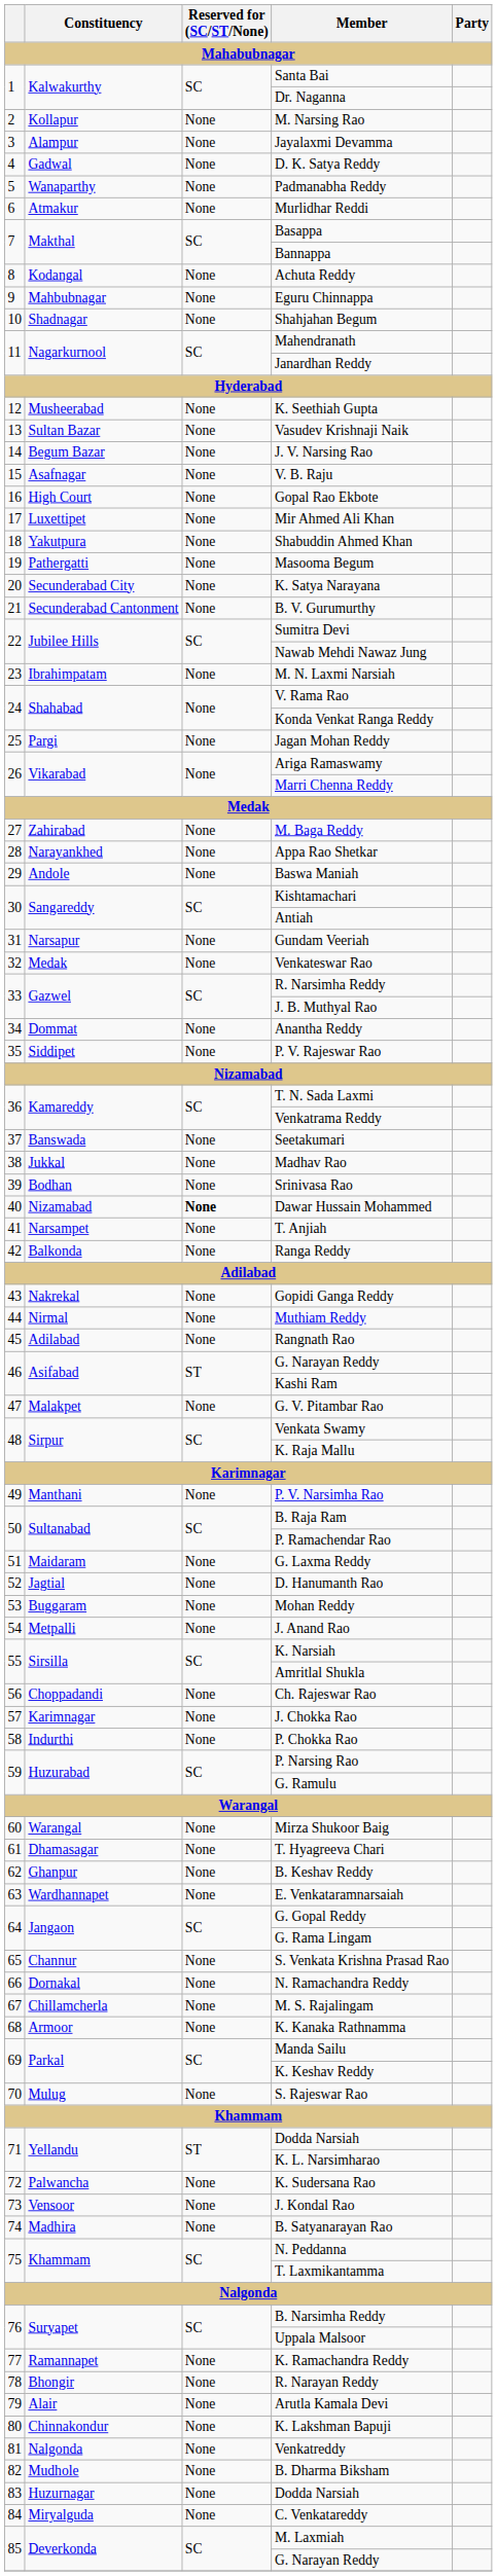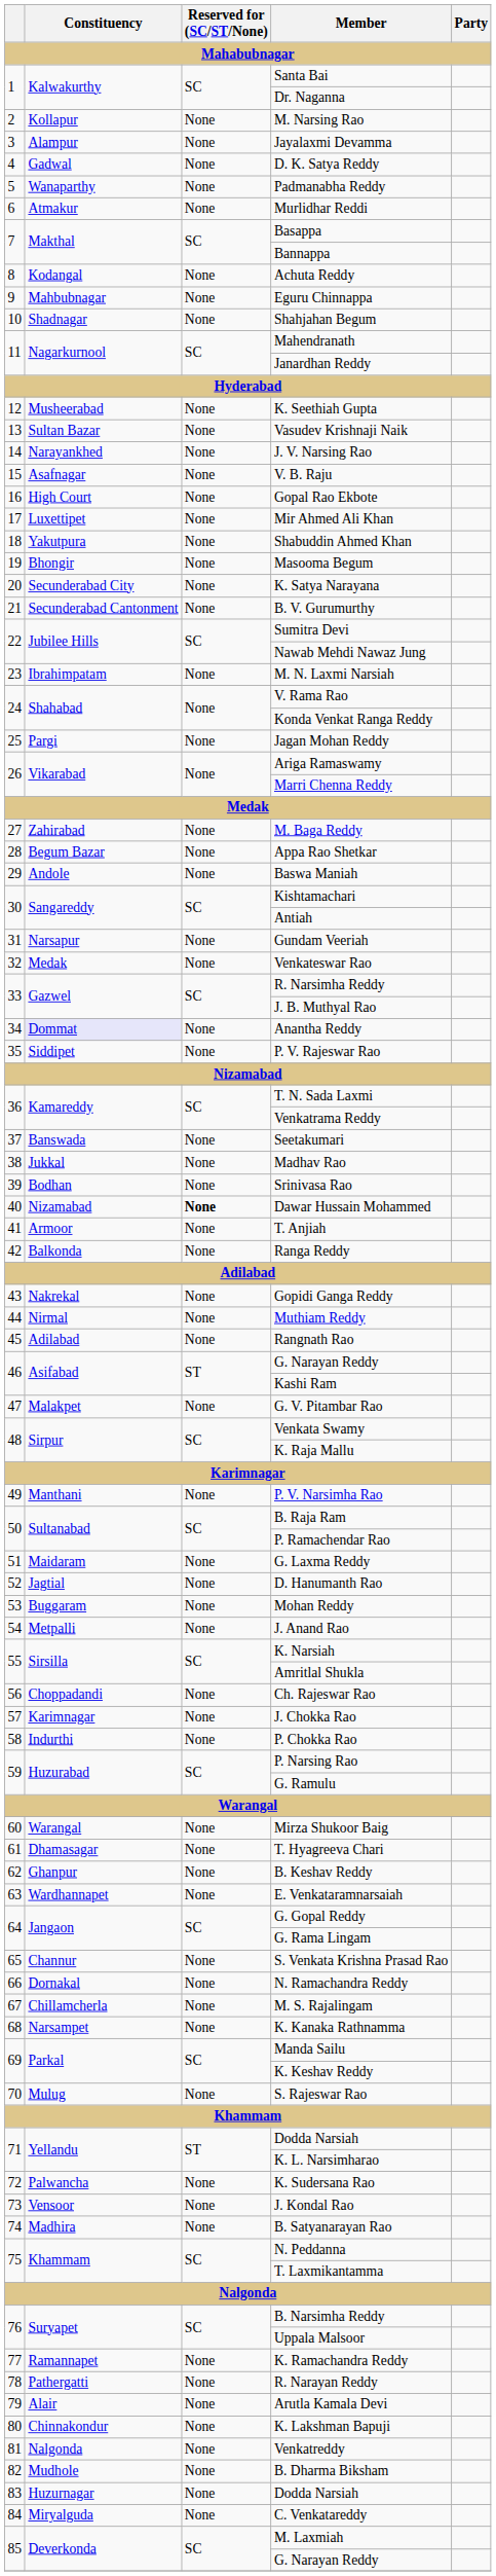 <table class="wikitable sortable">
 <tr>
 <th></th>
 <th>Constituency</th>
 <th>Reserved for<br>(<a href='#'>SC</a>/<a href='#'>ST</a>/None)</th>
 <th>Member</th>
 <th colspan=2>Party</th>
 </tr>
 <tr>
 <td colspan="6" style="background-color:#dec78c; color:white" align="center"><strong><a href='#'>Mahabubnagar</a></strong></td>
 </tr>
 <tr>
 <td rowspan="2">1</td>
 <td rowspan="2"><a href='#'>Kalwakurthy</a></td>
 <td rowspan="2">SC</td>
 <td>Santa Bai</td>
 <td></td>
 </tr>
 <tr>
 <td>Dr. Naganna</td>
 <td></td>
 </tr>
 <tr>
 <td>2</td>
 <td><a href='#'>Kollapur</a></td>
 <td>None</td>
 <td>M. Narsing Rao</td>
 <td></td>
 </tr>
 <tr>
 <td>3</td>
 <td><a href='#'>Alampur</a></td>
 <td>None</td>
 <td>Jayalaxmi Devamma</td>
 <td></td>
 </tr>
 <tr>
 <td>4</td>
 <td><a href='#'>Gadwal</a></td>
 <td>None</td>
 <td>D. K. Satya Reddy</td>
 <td></td>
 </tr>
 <tr>
 <td>5</td>
 <td><a href='#'>Wanaparthy</a></td>
 <td>None</td>
 <td>Padmanabha Reddy</td>
 <td></td>
 </tr>
 <tr>
 <td>6</td>
 <td><a href='#'>Atmakur</a></td>
 <td>None</td>
 <td>Murlidhar Reddi</td>
 <td></td>
 </tr>
 <tr>
 <td rowspan="2">7</td>
 <td rowspan="2"><a href='#'>Makthal</a></td>
 <td rowspan="2">SC</td>
 <td>Basappa</td>
 <td></td>
 </tr>
 <tr>
 <td>Bannappa</td>
 <td></td>
 </tr>
 <tr>
 <td>8</td>
 <td><a href='#'>Kodangal</a></td>
 <td>None</td>
 <td>Achuta Reddy</td>
 <td></td>
 </tr>
 <tr>
 <td>9</td>
 <td><a href='#'>Mahbubnagar</a></td>
 <td>None</td>
 <td>Eguru Chinnappa</td>
 <td></td>
 </tr>
 <tr>
 <td>10</td>
 <td><a href='#'>Shadnagar</a></td>
 <td>None</td>
 <td>Shahjahan Begum</td>
 <td></td>
 </tr>
 <tr>
 <td rowspan="2">11</td>
 <td rowspan="2"><a href='#'>Nagarkurnool</a></td>
 <td rowspan="2">SC</td>
 <td>Mahendranath</td>
 <td></td>
 </tr>
 <tr>
 <td>Janardhan Reddy</td>
 <td></td>
 </tr>
 <tr>
 <td colspan="6" style="background-color:#dec78c; color:white" align="center"><strong><a href='#'>Hyderabad</a></strong></td>
 </tr>
 <tr>
 <td>12</td>
 <td><a href='#'>Musheerabad</a></td>
 <td>None</td>
 <td>K. Seethiah Gupta</td>
 <td></td>
 </tr>
 <tr>
 <td>13</td>
 <td><a href='#'>Sultan Bazar</a></td>
 <td>None</td>
 <td>Vasudev Krishnaji Naik</td>
 <td></td>
 </tr>
 <tr>
 <td>14</td>
-<td><a href='#'>Begum Bazar</a></td>
+<td><a href='#'>Narayankhed</a></td>
 <td>None</td>
 <td>J. V. Narsing Rao</td>
 <td></td>
 </tr>
 <tr>
 <td>15</td>
 <td><a href='#'>Asafnagar</a></td>
 <td>None</td>
 <td>V. B. Raju</td>
 <td></td>
 </tr>
 <tr>
 <td>16</td>
 <td><a href='#'>High Court</a></td>
 <td>None</td>
 <td>Gopal Rao Ekbote</td>
 <td></td>
 </tr>
 <tr>
 <td>17</td>
 <td><a href='#'>Luxettipet</a></td>
 <td>None</td>
 <td>Mir Ahmed Ali Khan</td>
 <td></td>
 </tr>
 <tr>
 <td>18</td>
 <td><a href='#'>Yakutpura</a></td>
 <td>None</td>
 <td>Shabuddin Ahmed Khan</td>
 <td></td>
 </tr>
 <tr>
 <td>19</td>
-<td><a href='#'>Pathergatti</a></td>
+<td><a href='#'>Bhongir</a></td>
 <td>None</td>
 <td>Masooma Begum</td>
 <td></td>
 </tr>
 <tr>
 <td>20</td>
 <td><a href='#'>Secunderabad City</a></td>
 <td>None</td>
 <td>K. Satya Narayana</td>
 <td></td>
 </tr>
 <tr>
 <td>21</td>
 <td><a href='#'>Secunderabad Cantonment</a></td>
 <td>None</td>
 <td>B. V. Gurumurthy</td>
 <td></td>
 </tr>
 <tr>
 <td rowspan="2">22</td>
 <td rowspan="2"><a href='#'>Jubilee Hills</a></td>
 <td rowspan="2">SC</td>
 <td>Sumitra Devi</td>
 <td></td>
 </tr>
 <tr>
 <td>Nawab Mehdi Nawaz Jung</td>
 <td></td>
 </tr>
 <tr>
 <td>23</td>
 <td><a href='#'>Ibrahimpatam</a></td>
 <td>None</td>
 <td>M. N. Laxmi Narsiah</td>
 <td></td>
 </tr>
 <tr>
 <td rowspan="2">24</td>
 <td rowspan="2"><a href='#'>Shahabad</a></td>
 <td rowspan="2">None</td>
 <td>V. Rama Rao</td>
 <td></td>
 </tr>
 <tr>
 <td>Konda Venkat Ranga Reddy</td>
 <td></td>
 </tr>
 <tr>
 <td>25</td>
 <td><a href='#'>Pargi</a></td>
 <td>None</td>
 <td>Jagan Mohan Reddy</td>
 <td></td>
 </tr>
 <tr>
 <td rowspan="2">26</td>
 <td rowspan="2"><a href='#'>Vikarabad</a></td>
 <td rowspan="2">None</td>
 <td>Ariga Ramaswamy</td>
 <td></td>
 </tr>
 <tr>
 <td><a href='#'>Marri Chenna Reddy</a></td>
 <td></td>
 </tr>
 <tr>
 <td colspan="6" style="background-color:#dec78c; color:white" align="center"><strong><a href='#'>Medak</a></strong></td>
 </tr>
 <tr>
 <td>27</td>
 <td><a href='#'>Zahirabad</a></td>
 <td>None</td>
 <td><a href='#'>M. Baga Reddy</a></td>
 <td></td>
 </tr>
 <tr>
 <td>28</td>
-<td><a href='#'>Narayankhed</a></td>
+<td><a href='#'>Begum Bazar</a></td>
 <td>None</td>
 <td>Appa Rao Shetkar</td>
 <td></td>
 </tr>
 <tr>
 <td>29</td>
 <td><a href='#'>Andole</a></td>
 <td>None</td>
 <td>Baswa Maniah</td>
 <td></td>
 </tr>
 <tr>
 <td rowspan="2">30</td>
 <td rowspan="2"><a href='#'>Sangareddy</a></td>
 <td rowspan="2">SC</td>
 <td>Kishtamachari</td>
 <td></td>
 </tr>
 <tr>
 <td>Antiah</td>
 <td></td>
 </tr>
 <tr>
 <td>31</td>
 <td><a href='#'>Narsapur</a></td>
 <td>None</td>
 <td>Gundam Veeriah</td>
 <td></td>
 </tr>
 <tr>
 <td>32</td>
 <td><a href='#'>Medak</a></td>
 <td>None</td>
 <td>Venkateswar Rao</td>
 <td></td>
 </tr>
 <tr>
 <td rowspan="2">33</td>
 <td rowspan="2"><a href='#'>Gazwel</a></td>
 <td rowspan="2">SC</td>
 <td>R. Narsimha Reddy</td>
 <td></td>
 </tr>
 <tr>
 <td>J. B. Muthyal Rao</td>
 <td></td>
 </tr>
 <tr>
 <td>34</td>
-<td><a href='#'>Dommat</a></td>
+<td style="background: lavender;"><a href='#'>Dommat</a></td>
 <td>None</td>
 <td>Anantha Reddy</td>
 <td></td>
 </tr>
 <tr>
 <td>35</td>
 <td><a href='#'>Siddipet</a></td>
 <td>None</td>
 <td>P. V. Rajeswar Rao</td>
 <td></td>
 </tr>
 <tr>
 <td colspan="6" style="background-color:#dec78c; color:white" align="center"><strong><a href='#'>Nizamabad</a></strong></td>
 </tr>
 <tr>
 <td rowspan="2">36</td>
 <td rowspan="2"><a href='#'>Kamareddy</a></td>
 <td rowspan="2">SC</td>
 <td>T. N. Sada Laxmi</td>
 <td></td>
 </tr>
 <tr>
 <td>Venkatrama Reddy</td>
 <td></td>
 </tr>
 <tr>
 <td>37</td>
 <td><a href='#'>Banswada</a></td>
 <td>None</td>
 <td>Seetakumari</td>
 <td></td>
 </tr>
 <tr>
 <td>38</td>
 <td><a href='#'>Jukkal</a></td>
 <td>None</td>
 <td>Madhav Rao</td>
 <td></td>
 </tr>
 <tr>
 <td>39</td>
 <td><a href='#'>Bodhan</a></td>
 <td>None</td>
 <td>Srinivasa Rao</td>
 <td></td>
 </tr>
 <tr>
 <td>40</td>
 <td><a href='#'>Nizamabad</a></td>
 <td><strong>None</strong></td>
 <td>Dawar Hussain Mohammed</td>
 <td></td>
 </tr>
 <tr>
 <td>41</td>
-<td><a href='#'>Narsampet</a></td>
+<td><a href='#'>Armoor</a></td>
 <td>None</td>
 <td>T. Anjiah</td>
 <td></td>
 </tr>
 <tr>
 <td>42</td>
 <td><a href='#'>Balkonda</a></td>
 <td>None</td>
 <td>Ranga Reddy</td>
 <td></td>
 </tr>
 <tr>
 <td colspan="6" style="background-color:#dec78c; color:white" align="center"><strong><a href='#'>Adilabad</a></strong></td>
 </tr>
 <tr>
 <td>43</td>
 <td><a href='#'>Nakrekal</a></td>
 <td>None</td>
 <td>Gopidi Ganga Reddy</td>
 <td></td>
 </tr>
 <tr>
 <td>44</td>
 <td><a href='#'>Nirmal</a></td>
 <td>None</td>
 <td><a href='#'>Muthiam Reddy</a></td>
 <td></td>
 </tr>
 <tr>
 <td>45</td>
 <td><a href='#'>Adilabad</a></td>
 <td>None</td>
 <td>Rangnath Rao</td>
 <td></td>
 </tr>
 <tr>
 <td rowspan="2">46</td>
 <td rowspan="2"><a href='#'>Asifabad</a></td>
 <td rowspan="2">ST</td>
 <td>G. Narayan Reddy</td>
 <td></td>
 </tr>
 <tr>
 <td>Kashi Ram</td>
 <td></td>
 </tr>
 <tr>
 <td>47</td>
 <td><a href='#'>Malakpet</a></td>
 <td>None</td>
 <td>G. V. Pitambar Rao</td>
 <td></td>
 </tr>
 <tr>
 <td rowspan="2">48</td>
 <td rowspan="2"><a href='#'>Sirpur</a></td>
 <td rowspan="2">SC</td>
 <td>Venkata Swamy</td>
 <td></td>
 </tr>
 <tr>
 <td>K. Raja Mallu</td>
 <td></td>
 </tr>
 <tr>
 <td colspan="6" style="background-color:#dec78c; color:white" align="center"><strong><a href='#'>Karimnagar</a></strong></td>
 </tr>
 <tr>
 <td>49</td>
 <td><a href='#'>Manthani</a></td>
 <td>None</td>
 <td><a href='#'>P. V. Narsimha Rao</a></td>
 <td></td>
 </tr>
 <tr>
 <td rowspan="2">50</td>
 <td rowspan="2"><a href='#'>Sultanabad</a></td>
 <td rowspan="2">SC</td>
 <td>B. Raja Ram</td>
 <td></td>
 </tr>
 <tr>
 <td>P. Ramachendar Rao</td>
 <td></td>
 </tr>
 <tr>
 <td>51</td>
 <td><a href='#'>Maidaram</a></td>
 <td>None</td>
 <td>G. Laxma Reddy</td>
 <td></td>
 </tr>
 <tr>
 <td>52</td>
 <td><a href='#'>Jagtial</a></td>
 <td>None</td>
 <td>D. Hanumanth Rao</td>
 <td></td>
 </tr>
 <tr>
 <td>53</td>
 <td><a href='#'>Buggaram</a></td>
 <td>None</td>
 <td>Mohan Reddy</td>
 <td></td>
 </tr>
 <tr>
 <td>54</td>
 <td><a href='#'>Metpalli</a></td>
 <td>None</td>
 <td>J. Anand Rao</td>
 <td></td>
 </tr>
 <tr>
 <td rowspan="2">55</td>
 <td rowspan="2"><a href='#'>Sirsilla</a></td>
 <td rowspan="2">SC</td>
 <td>K. Narsiah</td>
 <td></td>
 </tr>
 <tr>
 <td>Amritlal Shukla</td>
 <td></td>
 </tr>
 <tr>
 <td>56</td>
 <td><a href='#'>Choppadandi</a></td>
 <td>None</td>
 <td>Ch. Rajeswar Rao</td>
 <td></td>
 </tr>
 <tr>
 <td>57</td>
 <td><a href='#'>Karimnagar</a></td>
 <td>None</td>
 <td>J. Chokka Rao</td>
 <td></td>
 </tr>
 <tr>
 <td>58</td>
 <td><a href='#'>Indurthi</a></td>
 <td>None</td>
 <td>P. Chokka Rao</td>
 <td></td>
 </tr>
 <tr>
 <td rowspan="2">59</td>
 <td rowspan="2"><a href='#'>Huzurabad</a></td>
 <td rowspan="2">SC</td>
 <td>P. Narsing Rao</td>
 <td></td>
 </tr>
 <tr>
 <td>G. Ramulu</td>
 <td></td>
 </tr>
 <tr>
 <td colspan="6" style="background-color:#dec78c; color:white" align="center"><strong><a href='#'>Warangal</a></strong></td>
 </tr>
 <tr>
 <td>60</td>
 <td><a href='#'>Warangal</a></td>
 <td>None</td>
 <td>Mirza Shukoor Baig</td>
 <td></td>
 </tr>
 <tr>
 <td>61</td>
 <td><a href='#'>Dhamasagar</a></td>
 <td>None</td>
 <td>T. Hyagreeva Chari</td>
 <td></td>
 </tr>
 <tr>
 <td>62</td>
 <td><a href='#'>Ghanpur</a></td>
 <td>None</td>
 <td>B. Keshav Reddy</td>
 <td></td>
 </tr>
 <tr>
 <td>63</td>
 <td><a href='#'>Wardhannapet</a></td>
 <td>None</td>
 <td>E. Venkataramnarsaiah</td>
 <td></td>
 </tr>
 <tr>
 <td rowspan="2">64</td>
 <td rowspan="2"><a href='#'>Jangaon</a></td>
 <td rowspan="2">SC</td>
 <td>G. Gopal Reddy</td>
 <td></td>
 </tr>
 <tr>
 <td>G. Rama Lingam</td>
 <td></td>
 </tr>
 <tr>
 <td>65</td>
 <td><a href='#'>Channur</a></td>
 <td>None</td>
 <td>S. Venkata Krishna Prasad Rao</td>
 <td></td>
 </tr>
 <tr>
 <td>66</td>
 <td><a href='#'>Dornakal</a></td>
 <td>None</td>
 <td>N. Ramachandra Reddy</td>
 <td></td>
 </tr>
 <tr>
 <td>67</td>
 <td><a href='#'>Chillamcherla</a></td>
 <td>None</td>
 <td>M. S. Rajalingam</td>
 <td></td>
 </tr>
 <tr>
 <td>68</td>
-<td><a href='#'>Armoor</a></td>
+<td><a href='#'>Narsampet</a></td>
 <td>None</td>
 <td>K. Kanaka Rathnamma</td>
 <td></td>
 </tr>
 <tr>
 <td rowspan="2">69</td>
 <td rowspan="2"><a href='#'>Parkal</a></td>
 <td rowspan="2">SC</td>
 <td>Manda Sailu</td>
 <td></td>
 </tr>
 <tr>
 <td>K. Keshav Reddy</td>
 <td></td>
 </tr>
 <tr>
 <td>70</td>
 <td><a href='#'>Mulug</a></td>
 <td>None</td>
 <td>S. Rajeswar Rao</td>
 <td></td>
 </tr>
 <tr>
 <td colspan="6" style="background-color:#dec78c; color:white" align="center"><strong><a href='#'>Khammam</a></strong></td>
 </tr>
 <tr>
 <td rowspan="2">71</td>
 <td rowspan="2"><a href='#'>Yellandu</a></td>
 <td rowspan="2">ST</td>
 <td>Dodda Narsiah</td>
 <td></td>
 </tr>
 <tr>
 <td>K. L. Narsimharao</td>
 <td></td>
 </tr>
 <tr>
 <td>72</td>
 <td><a href='#'>Palwancha</a></td>
 <td>None</td>
 <td>K. Sudersana Rao</td>
 <td></td>
 </tr>
 <tr>
 <td>73</td>
 <td><a href='#'>Vensoor</a></td>
 <td>None</td>
 <td>J. Kondal Rao</td>
 <td></td>
 </tr>
 <tr>
 <td>74</td>
 <td><a href='#'>Madhira</a></td>
 <td>None</td>
 <td>B. Satyanarayan Rao</td>
 <td></td>
 </tr>
 <tr>
 <td rowspan="2">75</td>
 <td rowspan="2"><a href='#'>Khammam</a></td>
 <td rowspan="2">SC</td>
 <td>N. Peddanna</td>
 <td></td>
 </tr>
 <tr>
 <td>T. Laxmikantamma</td>
 <td></td>
 </tr>
 <tr>
 <td colspan="6" style="background-color:#dec78c; color:white" align="center"><strong><a href='#'>Nalgonda</a></strong></td>
 </tr>
 <tr>
 <td rowspan="2">76</td>
 <td rowspan="2"><a href='#'>Suryapet</a></td>
 <td rowspan="2">SC</td>
 <td>B. Narsimha Reddy</td>
 <td></td>
 </tr>
 <tr>
 <td>Uppala Malsoor</td>
 <td></td>
 </tr>
 <tr>
 <td>77</td>
 <td><a href='#'>Ramannapet</a></td>
 <td>None</td>
 <td>K. Ramachandra Reddy</td>
 <td></td>
 </tr>
 <tr>
 <td>78</td>
-<td><a href='#'>Bhongir</a></td>
+<td><a href='#'>Pathergatti</a></td>
 <td>None</td>
 <td>R. Narayan Reddy</td>
 <td></td>
 </tr>
 <tr>
 <td>79</td>
 <td><a href='#'>Alair</a></td>
 <td>None</td>
 <td>Arutla Kamala Devi</td>
 <td></td>
 </tr>
 <tr>
 <td>80</td>
 <td><a href='#'>Chinnakondur</a></td>
 <td>None</td>
 <td>K. Lakshman Bapuji</td>
 <td></td>
 </tr>
 <tr>
 <td>81</td>
 <td><a href='#'>Nalgonda</a></td>
 <td>None</td>
 <td>Venkatreddy</td>
 <td></td>
 </tr>
 <tr>
 <td>82</td>
 <td><a href='#'>Mudhole</a></td>
 <td>None</td>
 <td>B. Dharma Biksham</td>
 <td></td>
 </tr>
 <tr>
 <td>83</td>
 <td><a href='#'>Huzurnagar</a></td>
 <td>None</td>
 <td>Dodda Narsiah</td>
 <td></td>
 </tr>
 <tr>
 <td>84</td>
 <td><a href='#'>Miryalguda</a></td>
 <td>None</td>
 <td>C. Venkatareddy</td>
 <td></td>
 </tr>
 <tr>
 <td rowspan="2">85</td>
 <td rowspan="2"><a href='#'>Deverkonda</a></td>
 <td rowspan="2">SC</td>
 <td>M. Laxmiah</td>
 <td></td>
 </tr>
 <tr>
 <td>G. Narayan Reddy</td>
 <td></td>
 </tr>
 <tr>
 </tr>
 </table>
